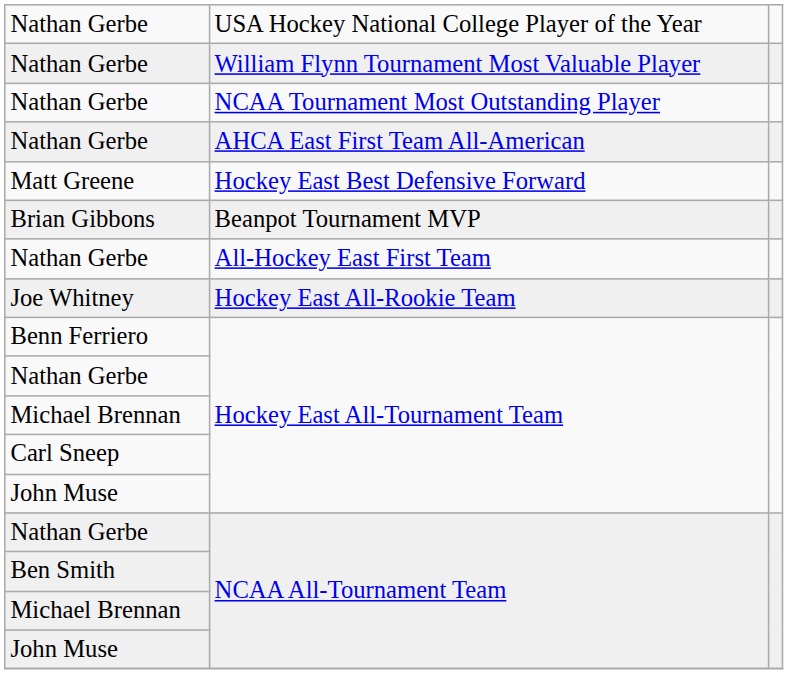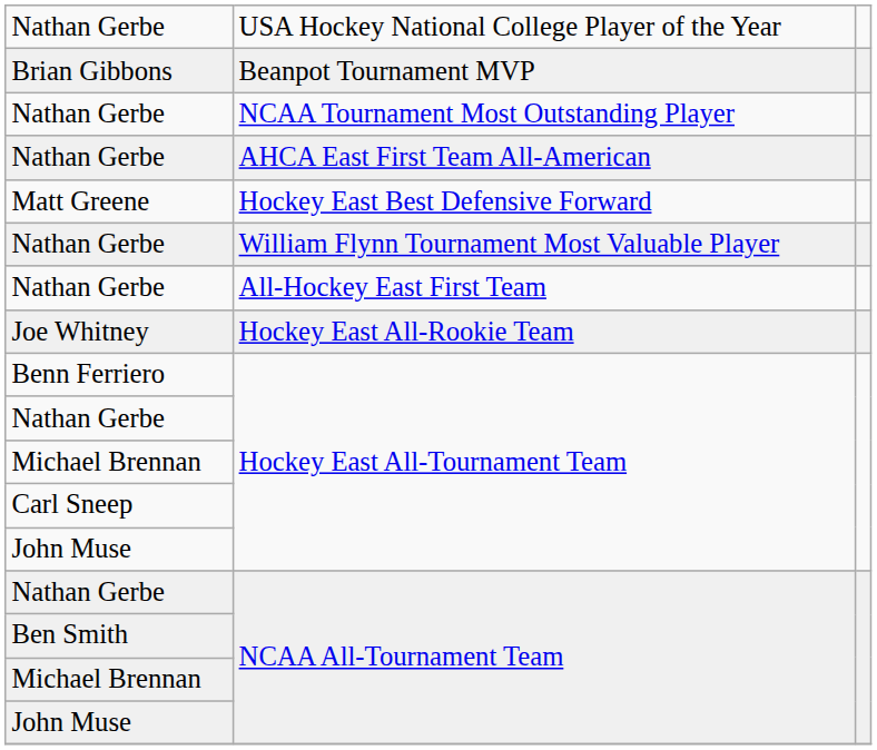 <table class="wikitable" width=40%>
 <tr>
 <td>Nathan Gerbe</td>
 <td rowspan=1>USA Hockey National College Player of the Year</td>
 <td rowspan=1></td>
 </tr>
 <tr bgcolor=f0f0f0>
-<td>Nathan Gerbe</td>
-<td rowspan=1><a href='#'>William Flynn Tournament Most Valuable Player</a></td>
+<td>Brian Gibbons</td>
+<td rowspan=1>Beanpot Tournament MVP</td>
 <td rowspan=1></td>
 </tr>
 <tr>
 <td>Nathan Gerbe</td>
 <td rowspan=1><a href='#'>NCAA Tournament Most Outstanding Player</a></td>
 <td rowspan=1></td>
 </tr>
 <tr bgcolor=f0f0f0>
 <td>Nathan Gerbe</td>
 <td rowspan=1><a href='#'>AHCA East First Team All-American</a></td>
 <td rowspan=1></td>
 </tr>
 <tr>
 <td>Matt Greene</td>
 <td rowspan=1><a href='#'>Hockey East Best Defensive Forward</a></td>
 <td rowspan=1></td>
 </tr>
 <tr bgcolor=f0f0f0>
-<td>Brian Gibbons</td>
-<td rowspan=1>Beanpot Tournament MVP</td>
+<td>Nathan Gerbe</td>
+<td rowspan=1><a href='#'>William Flynn Tournament Most Valuable Player</a></td>
 <td rowspan=1></td>
 </tr>
 <tr>
 <td>Nathan Gerbe</td>
 <td rowspan=1><a href='#'>All-Hockey East First Team</a></td>
 <td rowspan=1></td>
 </tr>
 <tr bgcolor=f0f0f0>
 <td>Joe Whitney</td>
 <td rowspan=1><a href='#'>Hockey East All-Rookie Team</a></td>
 <td rowspan=1></td>
 </tr>
 <tr>
 <td>Benn Ferriero</td>
 <td rowspan=5><a href='#'>Hockey East All-Tournament Team</a></td>
 <td rowspan=5></td>
 </tr>
 <tr>
 <td>Nathan Gerbe</td>
 </tr>
 <tr>
 <td>Michael Brennan</td>
 </tr>
 <tr>
 <td>Carl Sneep</td>
 </tr>
 <tr>
 <td>John Muse</td>
 </tr>
 <tr bgcolor=f0f0f0>
 <td>Nathan Gerbe</td>
 <td rowspan=4><a href='#'>NCAA All-Tournament Team</a></td>
 <td rowspan=4></td>
 </tr>
 <tr bgcolor=f0f0f0>
 <td>Ben Smith</td>
 </tr>
 <tr bgcolor=f0f0f0>
 <td>Michael Brennan</td>
 </tr>
 <tr bgcolor=f0f0f0>
 <td>John Muse</td>
 </tr>
 <tr>
 </tr>
 </table>
